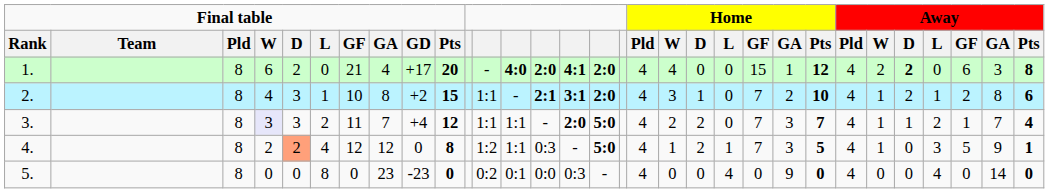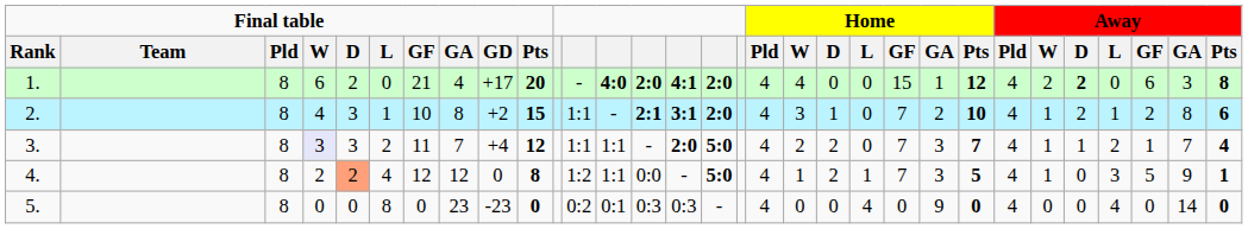 <table class="wikitable">
 <tr>
 <td colspan=10 align=center><strong>Final table</strong></td>
 <td colspan=7></td>
 <td colspan=7 align=center bgcolor=yellow><strong>Home</strong></td>
 <td colspan=7 align=center bgcolor=red><strong>Away</strong></td>
 </tr>
 <tr>
 <th bgcolor="#efefef">Rank</th>
 <th bgcolor="#efefef" width="160">Team</th>
 <th bgcolor="#efefef" width="20">Pld</th>
 <th bgcolor="#efefef" width="20">W</th>
 <th bgcolor="#efefef" width="20">D</th>
 <th bgcolor="#efefef" width="20">L</th>
 <th bgcolor="#efefef" width="20">GF</th>
 <th bgcolor="#efefef" width="20">GA</th>
 <th bgcolor="#efefef" width="20">GD</th>
 <th bgcolor="#efefef" width="20">Pts</th>
 <th bgcolor="#efefef"></th>
 <th bgcolor="#efefef" width="20"></th>
 <th bgcolor="#efefef" width="20"></th>
 <th bgcolor="#efefef" width="20"></th>
 <th bgcolor="#efefef" width="20"></th>
 <th bgcolor="#efefef" width="20"></th>
 <th bgcolor="#efefef"></th>
 <th bgcolor="#efefef" width="20">Pld</th>
 <th bgcolor="#efefef" width="20">W</th>
 <th bgcolor="#efefef" width="20">D</th>
 <th bgcolor="#efefef" width="20">L</th>
 <th bgcolor="#efefef" width="20">GF</th>
 <th bgcolor="#efefef" width="20">GA</th>
 <th bgcolor="#efefef" width="20">Pts</th>
 <th bgcolor="#efefef" width="20">Pld</th>
 <th bgcolor="#efefef" width="20">W</th>
 <th bgcolor="#efefef" width="20">D</th>
 <th bgcolor="#efefef" width="20">L</th>
 <th bgcolor="#efefef" width="20">GF</th>
 <th bgcolor="#efefef" width="20">GA</th>
 <th bgcolor="#efefef" width="20">Pts</th>
 </tr>
 <tr align=center bgcolor=#ccffcc>
 <td>1.</td>
 <td align=left></td>
 <td>8</td>
 <td>6</td>
 <td>2</td>
 <td>0</td>
 <td>21</td>
 <td>4</td>
 <td>+17</td>
 <td><strong>20</strong></td>
 <td></td>
 <td>-</td>
 <td><strong>4:0</strong></td>
 <td><strong>2:0</strong></td>
 <td><strong>4:1</strong></td>
 <td><strong>2:0</strong></td>
 <td></td>
 <td>4</td>
 <td>4</td>
 <td>0</td>
 <td>0</td>
 <td>15</td>
 <td>1</td>
 <td><strong>12</strong></td>
 <td>4</td>
 <td>2</td>
 <td><strong>2</strong></td>
 <td>0</td>
 <td>6</td>
 <td>3</td>
 <td><strong>8</strong></td>
 </tr>
 <tr align=center bgcolor=#BBF3FF>
 <td>2.</td>
 <td align=left></td>
 <td>8</td>
 <td>4</td>
 <td>3</td>
 <td>1</td>
 <td>10</td>
 <td>8</td>
 <td>+2</td>
 <td><strong>15</strong></td>
 <td></td>
 <td>1:1</td>
 <td>-</td>
 <td><strong>2:1</strong></td>
 <td><strong>3:1</strong></td>
 <td><strong>2:0</strong></td>
 <td></td>
 <td>4</td>
 <td>3</td>
 <td>1</td>
 <td>0</td>
 <td>7</td>
 <td>2</td>
 <td><strong>10</strong></td>
 <td>4</td>
 <td>1</td>
 <td>2</td>
 <td>1</td>
 <td>2</td>
 <td>8</td>
 <td><strong>6</strong></td>
 </tr>
 <tr align=center>
 <td>3.</td>
 <td align=left></td>
 <td>8</td>
 <td style="background: lavender;">3</td>
 <td>3</td>
 <td>2</td>
 <td>11</td>
 <td>7</td>
 <td>+4</td>
 <td><strong>12</strong></td>
 <td></td>
 <td>1:1</td>
 <td>1:1</td>
 <td>-</td>
 <td><strong>2:0</strong></td>
 <td><strong>5:0</strong></td>
 <td></td>
 <td>4</td>
 <td>2</td>
 <td>2</td>
 <td>0</td>
 <td>7</td>
 <td>3</td>
 <td><strong>7</strong></td>
 <td>4</td>
 <td>1</td>
 <td>1</td>
 <td>2</td>
 <td>1</td>
 <td>7</td>
 <td><strong>4</strong></td>
 </tr>
 <tr align=center>
 <td>4.</td>
 <td align=left></td>
 <td>8</td>
 <td>2</td>
 <td style="background: lightsalmon;">2</td>
 <td>4</td>
 <td>12</td>
 <td>12</td>
 <td>0</td>
 <td><strong>8</strong></td>
 <td></td>
 <td>1:2</td>
 <td>1:1</td>
-<td>0:3</td>
+<td>0:0</td>
 <td>-</td>
 <td><strong>5:0</strong></td>
 <td></td>
 <td>4</td>
 <td>1</td>
 <td>2</td>
 <td>1</td>
 <td>7</td>
 <td>3</td>
 <td><strong>5</strong></td>
 <td>4</td>
 <td>1</td>
 <td>0</td>
 <td>3</td>
 <td>5</td>
 <td>9</td>
 <td><strong>1</strong></td>
 </tr>
 <tr align=center>
 <td>5.</td>
 <td align=left></td>
 <td>8</td>
 <td>0</td>
 <td>0</td>
 <td>8</td>
 <td>0</td>
 <td>23</td>
 <td>-23</td>
 <td><strong>0</strong></td>
 <td></td>
 <td>0:2</td>
 <td>0:1</td>
-<td>0:0</td>
+<td>0:3</td>
 <td>0:3</td>
 <td>-</td>
 <td></td>
 <td>4</td>
 <td>0</td>
 <td>0</td>
 <td>4</td>
 <td>0</td>
 <td>9</td>
 <td><strong>0</strong></td>
 <td>4</td>
 <td>0</td>
 <td>0</td>
 <td>4</td>
 <td>0</td>
 <td>14</td>
 <td><strong>0</strong></td>
 </tr>
 </table>
